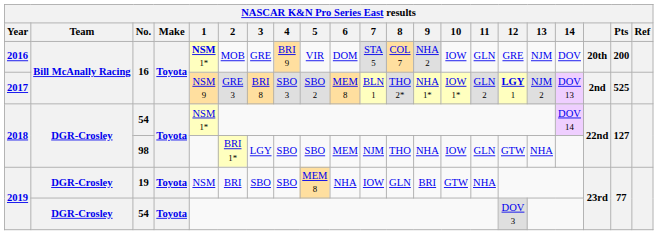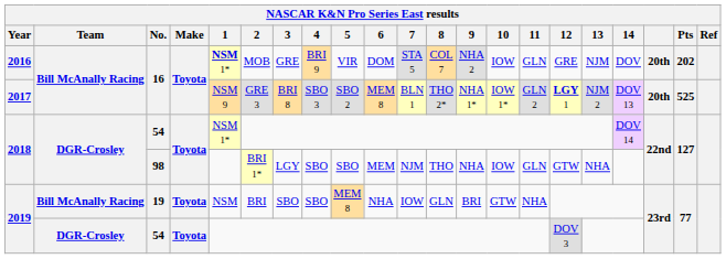 <table class="wikitable" style="text-align:center; font-size:75%">
 <tr>
 <th colspan=21><a href='#'>NASCAR K&N Pro Series East</a> results</th>
 </tr>
 <tr>
 <th>Year</th>
 <th>Team</th>
 <th>No.</th>
 <th>Make</th>
 <th>1</th>
 <th>2</th>
 <th>3</th>
 <th>4</th>
 <th>5</th>
 <th>6</th>
 <th>7</th>
 <th>8</th>
 <th>9</th>
 <th>10</th>
 <th>11</th>
 <th>12</th>
 <th>13</th>
 <th>14</th>
 <th></th>
 <th>Pts</th>
 <th>Ref</th>
 </tr>
 <tr>
 <th><a href='#'>2016</a></th>
 <th rowspan=2><a href='#'>Bill McAnally Racing</a></th>
 <th rowspan=2>16</th>
 <th rowspan=2><a href='#'>Toyota</a></th>
 <td style="background:#FFFFBF;"><strong><a href='#'>NSM</a></strong><br><small>1*</small></td>
 <td><a href='#'>MOB</a></td>
 <td><a href='#'>GRE</a></td>
 <td style="background:#FFDF9F;"><a href='#'>BRI</a><br><small>9</small></td>
 <td><a href='#'>VIR</a></td>
 <td><a href='#'>DOM</a></td>
 <td style="background:#DFDFDF;"><a href='#'>STA</a><br><small>5</small></td>
 <td style="background:#FFDF9F;"><a href='#'>COL</a><br><small>7</small></td>
 <td style="background:#DFDFDF;"><a href='#'>NHA</a><br><small>2</small></td>
 <td><a href='#'>IOW</a></td>
 <td><a href='#'>GLN</a></td>
 <td><a href='#'>GRE</a></td>
 <td><a href='#'>NJM</a></td>
 <td><a href='#'>DOV</a></td>
 <th>20th</th>
-<th>200</th>
+<th>202</th>
 <th></th>
 </tr>
 <tr>
 <th><a href='#'>2017</a></th>
 <td style="background:#FFDF9F;"><a href='#'>NSM</a><br><small>9</small></td>
 <td style="background:#DFDFDF;"><a href='#'>GRE</a><br><small>3</small></td>
 <td style="background:#FFDF9F;"><a href='#'>BRI</a><br><small>8</small></td>
 <td style="background:#DFDFDF;"><a href='#'>SBO</a><br><small>3</small></td>
 <td style="background:#DFDFDF;"><a href='#'>SBO</a><br><small>2</small></td>
 <td style="background:#FFDF9F;"><a href='#'>MEM</a><br><small>8</small></td>
 <td style="background:#FFFFBF;"><a href='#'>BLN</a><br><small>1</small></td>
 <td style="background:#DFDFDF;"><a href='#'>THO</a><br><small>2*</small></td>
 <td style="background:#FFFFBF;"><a href='#'>NHA</a><br><small>1*</small></td>
 <td style="background:#FFFFBF;"><a href='#'>IOW</a><br><small>1*</small></td>
 <td style="background:#DFDFDF;"><a href='#'>GLN</a><br><small>2</small></td>
 <td style="background:#FFFFBF;"><strong><a href='#'>LGY</a></strong><br><small>1</small></td>
 <td style="background:#DFDFDF;"><a href='#'>NJM</a><br><small>2</small></td>
 <td style="background:#EFCFFF;"><a href='#'>DOV</a><br><small>13</small></td>
-<th>2nd</th>
+<th>20th</th>
 <th>525</th>
 <th></th>
 </tr>
 <tr>
 <th rowspan=2><a href='#'>2018</a></th>
 <th rowspan=2><a href='#'>DGR-Crosley</a></th>
 <th>54</th>
 <th rowspan=2><a href='#'>Toyota</a></th>
 <td style="background:#FFFFBF;"><a href='#'>NSM</a><br><small>1*</small></td>
 <td colspan=12></td>
 <td style="background:#EFCFFF;"><a href='#'>DOV</a><br><small>14</small></td>
 <th rowspan=2>22nd</th>
 <th rowspan=2>127</th>
 <th rowspan=2></th>
 </tr>
 <tr>
 <th>98</th>
 <td></td>
 <td style="background:#FFFFBF"><a href='#'>BRI</a><br><small>1*</small></td>
 <td><a href='#'>LGY</a></td>
 <td><a href='#'>SBO</a></td>
 <td><a href='#'>SBO</a></td>
 <td><a href='#'>MEM</a></td>
 <td><a href='#'>NJM</a></td>
 <td><a href='#'>THO</a></td>
 <td><a href='#'>NHA</a></td>
 <td><a href='#'>IOW</a></td>
 <td><a href='#'>GLN</a></td>
 <td><a href='#'>GTW</a></td>
 <td><a href='#'>NHA</a></td>
 <td></td>
 </tr>
 <tr>
 <th rowspan=2><a href='#'>2019</a></th>
-<th><a href='#'>DGR-Crosley</a></th>
+<th><a href='#'>Bill McAnally Racing</a></th>
 <th>19</th>
 <th><a href='#'>Toyota</a></th>
 <td><a href='#'>NSM</a></td>
 <td><a href='#'>BRI</a></td>
 <td><a href='#'>SBO</a></td>
 <td><a href='#'>SBO</a></td>
 <td style="background:#FFDF9F;"><a href='#'>MEM</a><br><small>8</small></td>
 <td><a href='#'>NHA</a></td>
 <td><a href='#'>IOW</a></td>
 <td><a href='#'>GLN</a></td>
 <td><a href='#'>BRI</a></td>
 <td><a href='#'>GTW</a></td>
 <td><a href='#'>NHA</a></td>
 <td colspan=3></td>
 <th rowspan=2>23rd</th>
 <th rowspan=2>77</th>
 <th rowspan=2></th>
 </tr>
 <tr>
 <th><a href='#'>DGR-Crosley</a></th>
 <th>54</th>
 <th><a href='#'>Toyota</a></th>
 <td colspan=11></td>
 <td style="background:#DFDFDF;"><a href='#'>DOV</a><br><small>3</small></td>
 <td colspan=2></td>
 </tr>
 </table>
